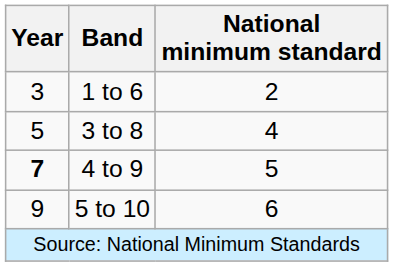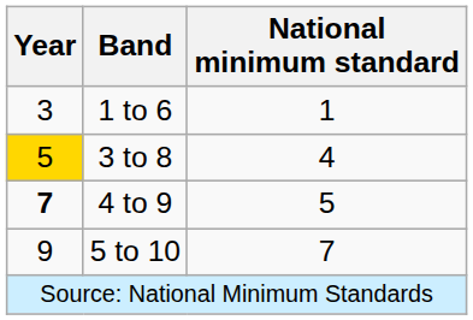 <table class="wikitable" style="float: right; text-align: center" border="1">
 <tr>
 <th>Year</th>
 <th>Band</th>
 <th>National<br>minimum standard</th>
 </tr>
 <tr>
 <td>3</td>
 <td>1 to 6</td>
-<td>2</td>
+<td>1</td>
 </tr>
 <tr>
-<td>5</td>
+<td style="background: gold;">5</td>
 <td>3 to 8</td>
 <td>4</td>
 </tr>
 <tr>
 <td><strong>7</strong></td>
 <td>4 to 9</td>
 <td>5</td>
 </tr>
 <tr>
 <td>9</td>
 <td>5 to 10</td>
-<td>6</td>
+<td>7</td>
 </tr>
 <tr>
 <td colspan="3" style="font-size:80%; background:#cef; text-align:center;">Source: National Minimum Standards</td>
 </tr>
 </table>
